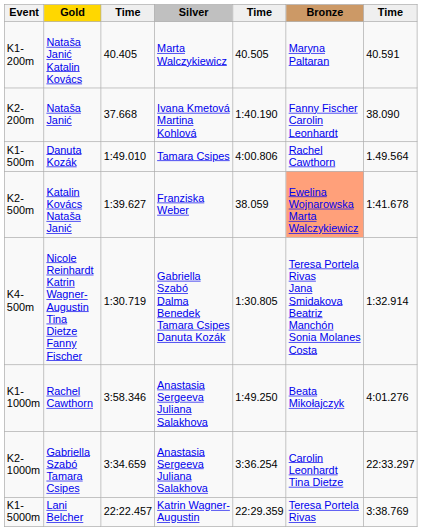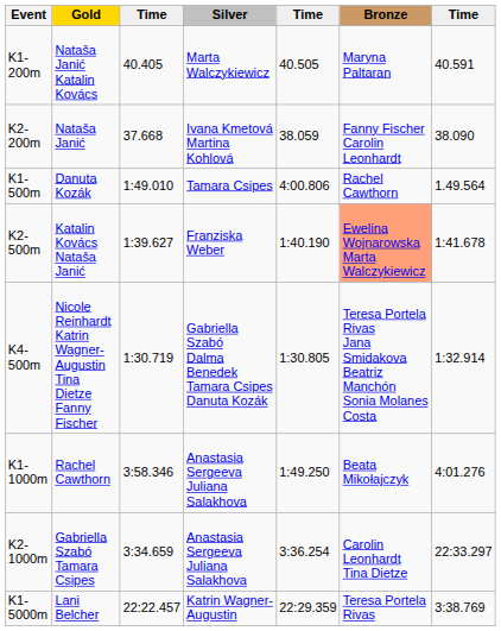 <table class="wikitable">
 <tr>
 <th>Event</th>
 <td align=center bgcolor="gold"><strong>Gold</strong></td>
 <td align=center bgcolor="EFEFEF"><strong>Time</strong></td>
 <td align=center bgcolor="silver"><strong>Silver</strong></td>
 <td align=center bgcolor="EFEFEF"><strong>Time</strong></td>
 <td align=center bgcolor="CC9966"><strong>Bronze</strong></td>
 <td align=center bgcolor="EFEFEF"><strong>Time</strong></td>
 </tr>
 <tr>
 <td>K1-200m</td>
 <td><br><a href='#'>Nataša Janić</a><br><a href='#'>Katalin Kovács</a></td>
 <td>40.405</td>
 <td> <a href='#'>Marta Walczykiewicz</a></td>
 <td>40.505</td>
 <td> <a href='#'>Maryna Paltaran</a></td>
 <td>40.591</td>
 </tr>
 <tr>
 <td>K2-200m</td>
 <td> <a href='#'>Nataša Janić</a></td>
 <td>37.668</td>
 <td><br><a href='#'>Ivana Kmetová</a><br><a href='#'>Martina Kohlová</a></td>
-<td>1:40.190</td>
+<td>38.059</td>
 <td><br><a href='#'>Fanny Fischer</a><br><a href='#'>Carolin Leonhardt</a></td>
 <td>38.090</td>
 </tr>
 <tr>
 <td>K1-500m</td>
 <td> <a href='#'>Danuta Kozák</a></td>
 <td>1:49.010</td>
 <td> <a href='#'>Tamara Csipes</a></td>
 <td>4:00.806</td>
 <td> <a href='#'>Rachel Cawthorn</a></td>
 <td>1.49.564</td>
 </tr>
 <tr>
 <td>K2-500m</td>
 <td><br><a href='#'>Katalin Kovács</a><br><a href='#'>Nataša Janić</a></td>
 <td>1:39.627</td>
 <td> <a href='#'>Franziska Weber</a></td>
-<td>38.059</td>
+<td>1:40.190</td>
 <td style="background: lightsalmon;"><br><a href='#'>Ewelina Wojnarowska</a><br><a href='#'>Marta Walczykiewicz</a></td>
 <td>1:41.678</td>
 </tr>
 <tr>
 <td>K4-500m</td>
 <td><br><a href='#'>Nicole Reinhardt</a><br><a href='#'>Katrin Wagner-Augustin</a><br><a href='#'>Tina Dietze</a><br><a href='#'>Fanny Fischer</a></td>
 <td>1:30.719</td>
 <td><br><a href='#'>Gabriella Szabó</a><br><a href='#'>Dalma Benedek</a><br><a href='#'>Tamara Csipes</a><br><a href='#'>Danuta Kozák</a></td>
 <td>1:30.805</td>
 <td><br><a href='#'>Teresa Portela Rivas</a><br><a href='#'>Jana Smidakova</a><br><a href='#'>Beatriz Manchón</a><br><a href='#'>Sonia Molanes Costa</a></td>
 <td>1:32.914</td>
 </tr>
 <tr>
 <td>K1-1000m</td>
 <td> <a href='#'>Rachel Cawthorn</a></td>
 <td>3:58.346</td>
 <td><br><a href='#'>Anastasia Sergeeva</a><br><a href='#'>Juliana Salakhova</a></td>
 <td>1:49.250</td>
 <td> <a href='#'>Beata Mikołajczyk</a></td>
 <td>4:01.276</td>
 </tr>
 <tr>
 <td>K2-1000m</td>
 <td><br><a href='#'>Gabriella Szabó</a><br><a href='#'>Tamara Csipes</a></td>
 <td>3:34.659</td>
 <td><br><a href='#'>Anastasia Sergeeva</a><br><a href='#'>Juliana Salakhova</a></td>
 <td>3:36.254</td>
 <td><br><a href='#'>Carolin Leonhardt</a><br><a href='#'>Tina Dietze</a></td>
 <td>22:33.297</td>
 </tr>
 <tr>
 <td>K1-5000m</td>
 <td> <a href='#'>Lani Belcher</a></td>
 <td>22:22.457</td>
 <td> <a href='#'>Katrin Wagner-Augustin</a></td>
 <td>22:29.359</td>
 <td> <a href='#'>Teresa Portela Rivas</a></td>
 <td>3:38.769</td>
 </tr>
 </table>
